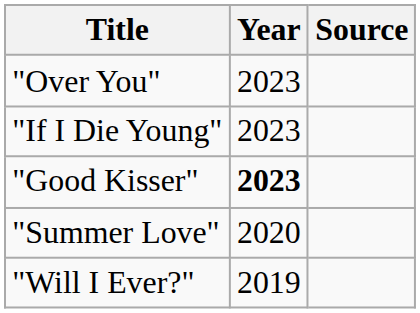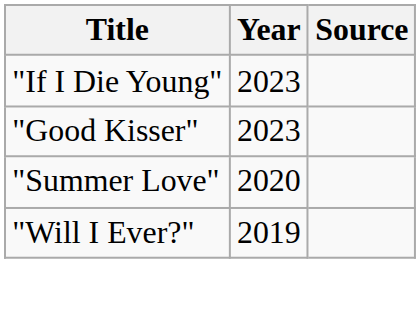 <table class="wikitable">
 <tr>
 <th>Title</th>
 <th>Year</th>
 <th>Source</th>
-</tr>
-<tr>
-<td>"Over You"</td>
-<td>2023</td>
-<td></td>
 </tr>
 <tr>
 <td>"If I Die Young"</td>
 <td>2023</td>
 <td></td>
 </tr>
 <tr>
 <td>"Good Kisser"</td>
-<td><strong>2023</strong></td>
+<td>2023</td>
 <td></td>
 </tr>
 <tr>
 <td>"Summer Love"</td>
 <td>2020</td>
 <td></td>
 </tr>
 <tr>
 <td>"Will I Ever?"</td>
 <td>2019</td>
 <td></td>
 </tr>
 </table>
